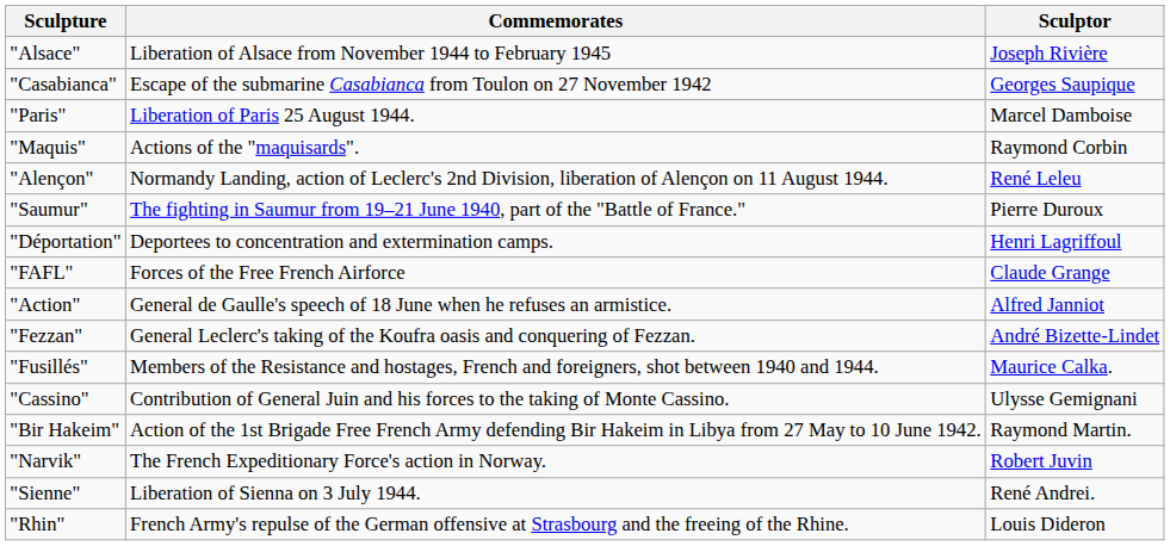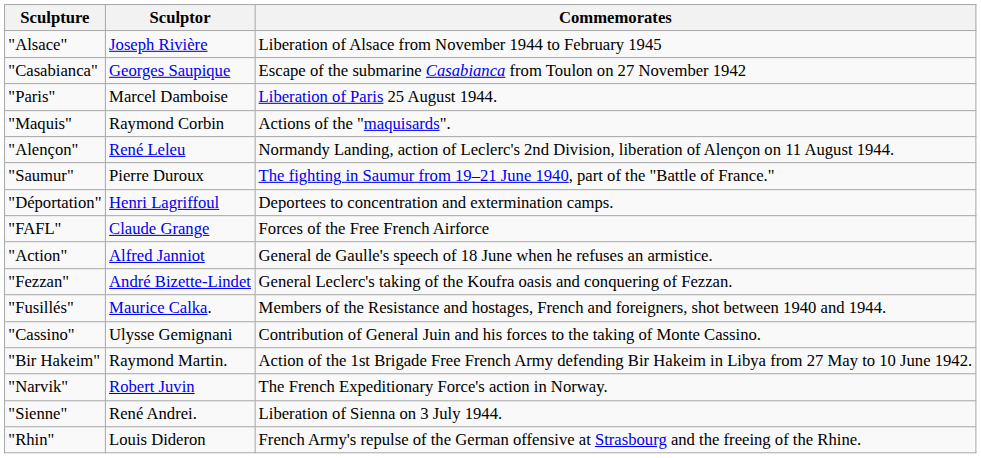 <table class="wikitable">
 <tr>
 <th>Sculpture</th>
+<th>Sculptor</th>
 <th>Commemorates</th>
-<th>Sculptor</th>
 </tr>
 <tr>
 <td>"Alsace"</td>
+<td><a href='#'>Joseph Rivière</a></td>
 <td>Liberation of Alsace from November 1944 to February 1945</td>
-<td><a href='#'>Joseph Rivière</a></td>
 </tr>
 <tr>
 <td>"Casabianca"</td>
+<td><a href='#'>Georges Saupique</a></td>
 <td>Escape of the submarine <em><a href='#'>Casabianca</a></em> from Toulon on 27 November 1942</td>
-<td><a href='#'>Georges Saupique</a></td>
 </tr>
 <tr>
 <td>"Paris"</td>
+<td>Marcel Damboise</td>
 <td><a href='#'>Liberation of Paris</a> 25 August 1944.</td>
-<td>Marcel Damboise</td>
 </tr>
 <tr>
 <td>"Maquis"</td>
+<td>Raymond Corbin</td>
 <td>Actions of the "<a href='#'>maquisards</a>".</td>
-<td>Raymond Corbin</td>
 </tr>
 <tr>
 <td>"Alençon"</td>
+<td><a href='#'>René Leleu</a></td>
 <td>Normandy Landing, action of Leclerc's 2nd Division, liberation of Alençon on 11 August 1944.</td>
-<td><a href='#'>René Leleu</a></td>
 </tr>
 <tr>
 <td>"Saumur"</td>
+<td>Pierre Duroux</td>
 <td><a href='#'>The fighting in Saumur from 19–21 June 1940</a>, part of the "Battle of France."</td>
-<td>Pierre Duroux</td>
 </tr>
 <tr>
 <td>"Déportation"</td>
+<td><a href='#'>Henri Lagriffoul</a></td>
 <td>Deportees to concentration and extermination camps.</td>
-<td><a href='#'>Henri Lagriffoul</a></td>
 </tr>
 <tr>
 <td>"FAFL"</td>
+<td><a href='#'>Claude Grange</a></td>
 <td>Forces of the Free French Airforce</td>
-<td><a href='#'>Claude Grange</a></td>
 </tr>
 <tr>
 <td>"Action"</td>
+<td><a href='#'>Alfred Janniot</a></td>
 <td>General de Gaulle's speech of 18 June when he refuses an armistice.</td>
-<td><a href='#'>Alfred Janniot</a></td>
 </tr>
 <tr>
 <td>"Fezzan"</td>
+<td><a href='#'>André Bizette-Lindet</a></td>
 <td>General Leclerc's taking of the Koufra oasis and conquering of Fezzan.</td>
-<td><a href='#'>André Bizette-Lindet</a></td>
 </tr>
 <tr>
 <td>"Fusillés"</td>
+<td><a href='#'>Maurice Calka</a>.</td>
 <td>Members of the Resistance and hostages, French and foreigners, shot between 1940 and 1944.</td>
-<td><a href='#'>Maurice Calka</a>.</td>
 </tr>
 <tr>
 <td>"Cassino"</td>
+<td>Ulysse Gemignani</td>
 <td>Contribution of General Juin and his forces to the taking of Monte Cassino.</td>
-<td>Ulysse Gemignani</td>
 </tr>
 <tr>
 <td>"Bir Hakeim"</td>
+<td>Raymond Martin.</td>
 <td>Action of the 1st Brigade Free French Army defending Bir Hakeim in Libya from 27 May to 10 June 1942.</td>
-<td>Raymond Martin.</td>
 </tr>
 <tr>
 <td>"Narvik"</td>
+<td><a href='#'>Robert Juvin</a></td>
 <td>The French Expeditionary Force's action in Norway.</td>
-<td><a href='#'>Robert Juvin</a></td>
 </tr>
 <tr>
 <td>"Sienne"</td>
+<td>René Andrei.</td>
 <td>Liberation of Sienna on 3 July 1944.</td>
-<td>René Andrei.</td>
 </tr>
 <tr>
 <td>"Rhin"</td>
+<td>Louis Dideron</td>
 <td>French Army's repulse of the German offensive at <a href='#'>Strasbourg</a> and the freeing of the Rhine.</td>
-<td>Louis Dideron</td>
 </tr>
 </table>
